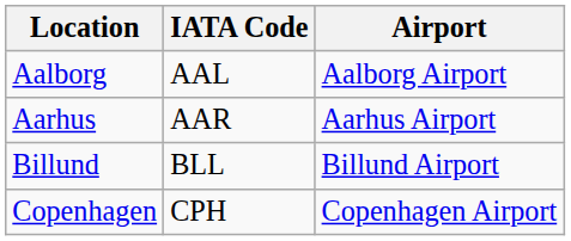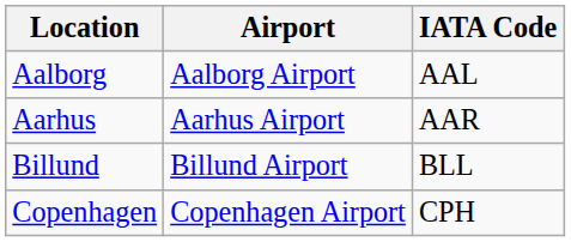 <table class="wikitable">
 <tr>
 <th>Location</th>
+<th>Airport</th>
 <th>IATA Code</th>
-<th>Airport</th>
 </tr>
 <tr>
 <td><a href='#'>Aalborg</a></td>
+<td><a href='#'>Aalborg Airport</a></td>
 <td>AAL</td>
-<td><a href='#'>Aalborg Airport</a></td>
 </tr>
 <tr>
 <td><a href='#'>Aarhus</a></td>
+<td><a href='#'>Aarhus Airport</a></td>
 <td>AAR</td>
-<td><a href='#'>Aarhus Airport</a></td>
 </tr>
 <tr>
 <td><a href='#'>Billund</a></td>
+<td><a href='#'>Billund Airport</a></td>
 <td>BLL</td>
-<td><a href='#'>Billund Airport</a></td>
 </tr>
 <tr>
 <td><a href='#'>Copenhagen</a></td>
+<td><a href='#'>Copenhagen Airport</a></td>
 <td>CPH</td>
-<td><a href='#'>Copenhagen Airport</a></td>
 </tr>
 </table>
